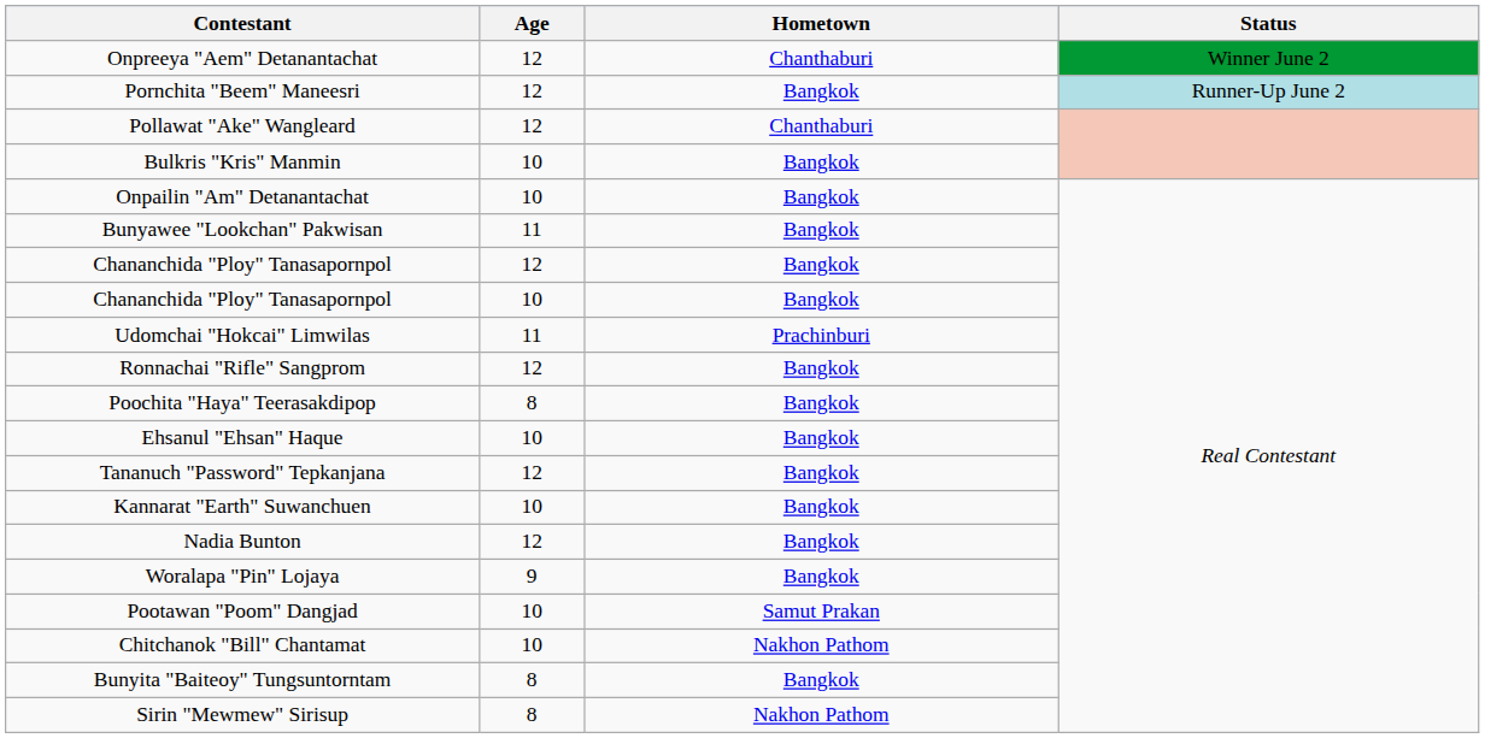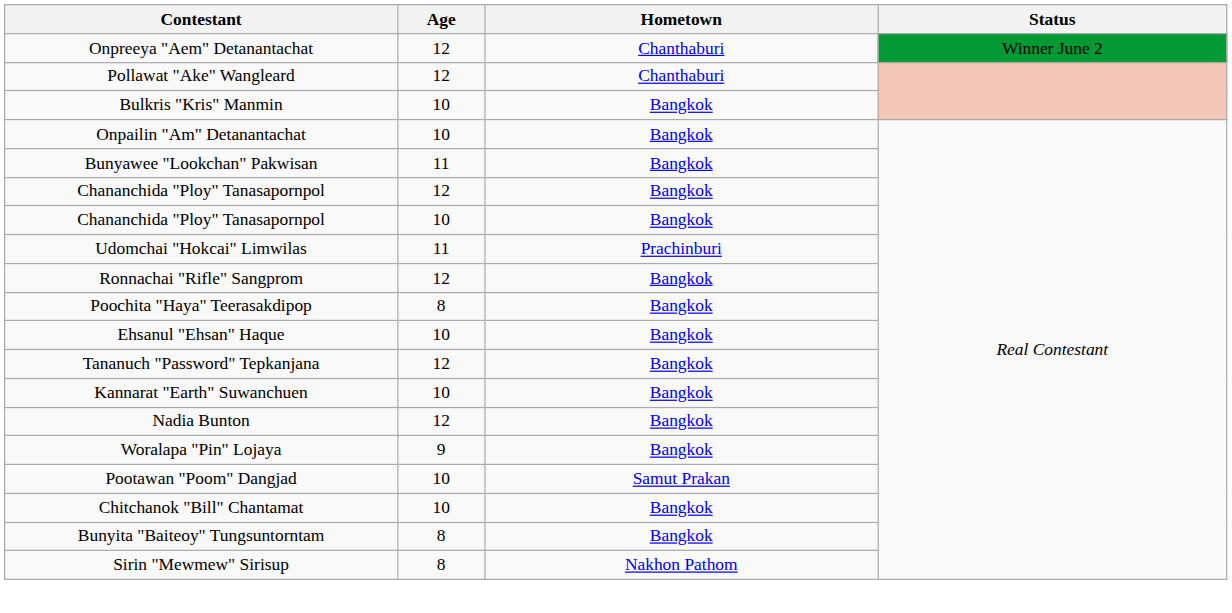 <table class="wikitable sortable" style="text-align:center; font-size:90%; width:80%;">
 <tr style="background:#C1D8FF;">
 <th style="width:18%;">Contestant</th>
 <th style="width:4%;">Age</th>
 <th style="width:18%;">Hometown</th>
 <th style="width:16%;">Status</th>
 </tr>
 <tr>
 <td>Onpreeya "Aem" Detanantachat</td>
 <td>12</td>
 <td><a href='#'>Chanthaburi</a></td>
 <td style="background:#093;"><span>Winner June 2</span></td>
-</tr>
-<tr>
-<td>Pornchita "Beem" Maneesri</td>
-<td>12</td>
-<td><a href='#'>Bangkok</a></td>
-<td style="background:#B0E0E6;">Runner-Up June 2</td>
 </tr>
 <tr>
 <td>Pollawat "Ake" Wangleard</td>
 <td>12</td>
 <td><a href='#'>Chanthaburi</a></td>
 <td style="background:#f4c7b8; text-align:center;" rowspan="2"></td>
 </tr>
 <tr>
 <td>Bulkris "Kris" Manmin</td>
 <td>10</td>
 <td><a href='#'>Bangkok</a></td>
 </tr>
 <tr>
 <td>Onpailin "Am" Detanantachat</td>
 <td>10</td>
 <td><a href='#'>Bangkok</a></td>
 <td rowspan="16"><em>Real Contestant </em></td>
 </tr>
 <tr>
 <td>Bunyawee "Lookchan" Pakwisan</td>
 <td>11</td>
 <td><a href='#'>Bangkok</a></td>
 </tr>
 <tr>
 <td>Chananchida "Ploy" Tanasapornpol</td>
 <td>12</td>
 <td><a href='#'>Bangkok</a></td>
 </tr>
 <tr>
 <td>Chananchida "Ploy" Tanasapornpol</td>
 <td>10</td>
 <td><a href='#'>Bangkok</a></td>
 </tr>
 <tr>
 <td>Udomchai "Hokcai" Limwilas</td>
 <td>11</td>
 <td><a href='#'>Prachinburi</a></td>
 </tr>
 <tr>
 <td>Ronnachai "Rifle" Sangprom</td>
 <td>12</td>
 <td><a href='#'>Bangkok</a></td>
 </tr>
 <tr>
 <td>Poochita "Haya" Teerasakdipop</td>
 <td>8</td>
 <td><a href='#'>Bangkok</a></td>
 </tr>
 <tr>
 <td>Ehsanul "Ehsan" Haque</td>
 <td>10</td>
 <td><a href='#'>Bangkok</a></td>
 </tr>
 <tr>
 <td>Tananuch "Password" Tepkanjana</td>
 <td>12</td>
 <td><a href='#'>Bangkok</a></td>
 </tr>
 <tr>
 <td>Kannarat "Earth" Suwanchuen</td>
 <td>10</td>
 <td><a href='#'>Bangkok</a></td>
 </tr>
 <tr>
 <td>Nadia Bunton</td>
 <td>12</td>
 <td><a href='#'>Bangkok</a></td>
 </tr>
 <tr>
 <td>Woralapa "Pin" Lojaya</td>
 <td>9</td>
 <td><a href='#'>Bangkok</a></td>
 </tr>
 <tr>
 <td>Pootawan "Poom" Dangjad</td>
 <td>10</td>
 <td><a href='#'>Samut Prakan</a></td>
 </tr>
 <tr>
 <td>Chitchanok "Bill" Chantamat</td>
 <td>10</td>
-<td><a href='#'>Nakhon Pathom</a></td>
+<td><a href='#'>Bangkok</a></td>
 </tr>
 <tr>
 <td>Bunyita "Baiteoy" Tungsuntorntam</td>
 <td>8</td>
 <td><a href='#'>Bangkok</a></td>
 </tr>
 <tr>
 <td>Sirin "Mewmew" Sirisup</td>
 <td>8</td>
 <td><a href='#'>Nakhon Pathom</a></td>
 </tr>
 </table>
